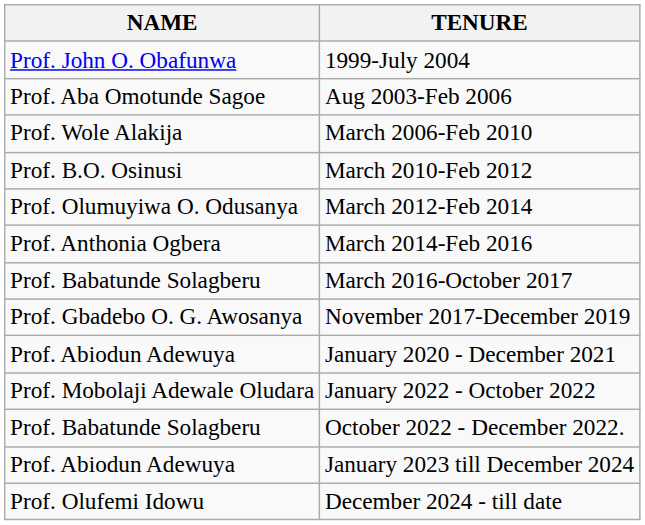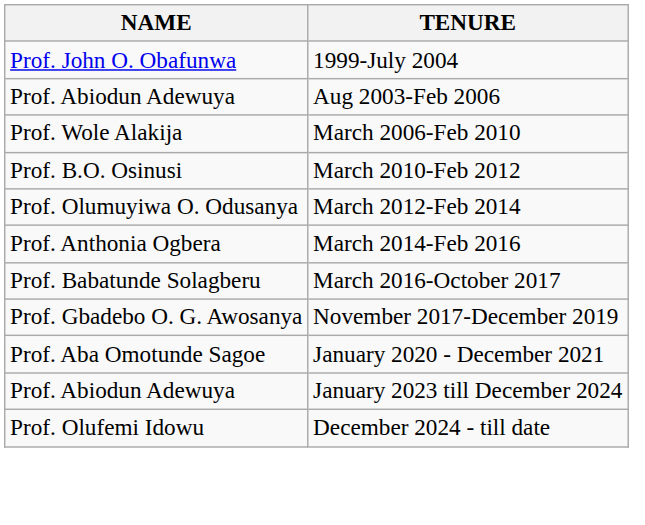 <table class="wikitable">
 <tr>
 <th>NAME</th>
 <th>TENURE</th>
 </tr>
 <tr>
 <td><a href='#'>Prof. John O. Obafunwa</a></td>
 <td>1999-July 2004</td>
 </tr>
 <tr>
-<td>Prof. Aba Omotunde Sagoe</td>
+<td>Prof. Abiodun Adewuya</td>
 <td>Aug 2003-Feb 2006</td>
 </tr>
 <tr>
 <td>Prof. Wole Alakija</td>
 <td>March 2006-Feb 2010</td>
 </tr>
 <tr>
 <td>Prof. B.O. Osinusi</td>
 <td>March 2010-Feb 2012</td>
 </tr>
 <tr>
 <td>Prof. Olumuyiwa O. Odusanya</td>
 <td>March 2012-Feb 2014</td>
 </tr>
 <tr>
 <td>Prof. Anthonia Ogbera</td>
 <td>March 2014-Feb 2016</td>
 </tr>
 <tr>
 <td>Prof. Babatunde Solagberu</td>
 <td>March 2016-October 2017</td>
 </tr>
 <tr>
 <td>Prof. Gbadebo O. G. Awosanya</td>
 <td>November 2017-December 2019</td>
 </tr>
 <tr>
-<td>Prof. Abiodun Adewuya</td>
+<td>Prof. Aba Omotunde Sagoe</td>
 <td>January 2020 - December 2021</td>
-</tr>
-<tr>
-<td>Prof. Mobolaji Adewale Oludara</td>
-<td>January 2022 - October 2022</td>
-</tr>
-<tr>
-<td>Prof. Babatunde Solagberu</td>
-<td>October 2022 - December 2022.</td>
 </tr>
 <tr>
 <td>Prof. Abiodun Adewuya</td>
 <td>January 2023 till December 2024</td>
 </tr>
 <tr>
 <td>Prof. Olufemi Idowu</td>
 <td>December 2024 - till date</td>
 </tr>
 </table>
